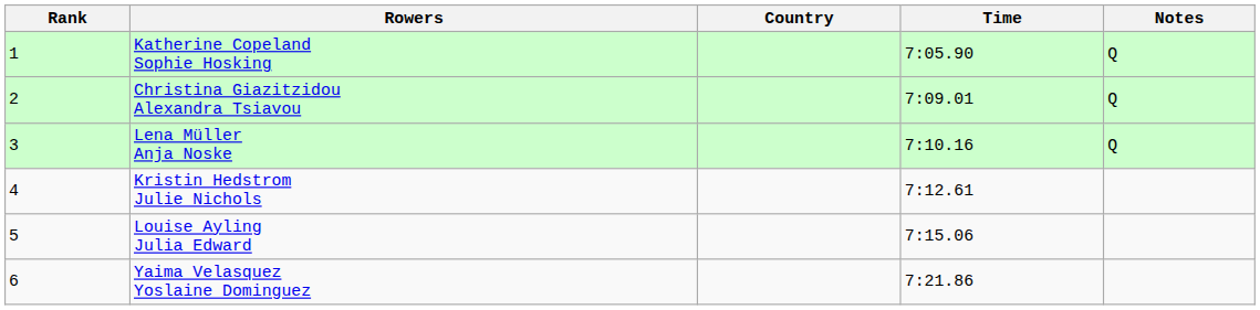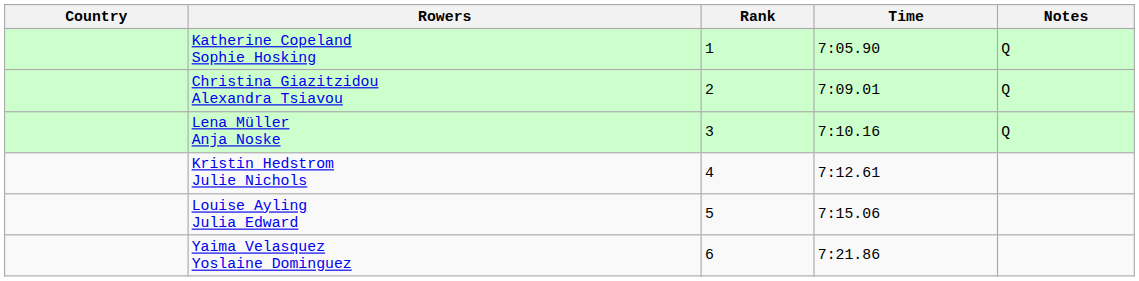 <table class="wikitable sortable" width=50%>
 <tr>
+<th>Country</th>
+<th>Rowers</th>
 <th>Rank</th>
-<th>Rowers</th>
-<th>Country</th>
 <th>Time</th>
 <th>Notes</th>
 </tr>
 <tr bgcolor=ccffcc>
+<td></td>
+<td><a href='#'>Katherine Copeland</a><br><a href='#'>Sophie Hosking</a></td>
 <td>1</td>
-<td><a href='#'>Katherine Copeland</a><br><a href='#'>Sophie Hosking</a></td>
-<td></td>
 <td>7:05.90</td>
 <td>Q</td>
 </tr>
 <tr bgcolor=ccffcc>
+<td></td>
+<td><a href='#'>Christina Giazitzidou</a><br><a href='#'>Alexandra Tsiavou</a></td>
 <td>2</td>
-<td><a href='#'>Christina Giazitzidou</a><br><a href='#'>Alexandra Tsiavou</a></td>
-<td></td>
 <td>7:09.01</td>
 <td>Q</td>
 </tr>
 <tr bgcolor=ccffcc>
+<td></td>
+<td><a href='#'>Lena Müller</a><br><a href='#'>Anja Noske</a></td>
 <td>3</td>
-<td><a href='#'>Lena Müller</a><br><a href='#'>Anja Noske</a></td>
-<td></td>
 <td>7:10.16</td>
 <td>Q</td>
 </tr>
 <tr>
+<td></td>
+<td><a href='#'>Kristin Hedstrom</a><br><a href='#'>Julie Nichols</a></td>
 <td>4</td>
-<td><a href='#'>Kristin Hedstrom</a><br><a href='#'>Julie Nichols</a></td>
-<td></td>
 <td>7:12.61</td>
 <td></td>
 </tr>
 <tr>
+<td></td>
+<td><a href='#'>Louise Ayling</a><br><a href='#'>Julia Edward</a></td>
 <td>5</td>
-<td><a href='#'>Louise Ayling</a><br><a href='#'>Julia Edward</a></td>
-<td></td>
 <td>7:15.06</td>
 <td></td>
 </tr>
 <tr>
+<td></td>
+<td><a href='#'>Yaima Velasquez</a><br><a href='#'>Yoslaine Dominguez</a></td>
 <td>6</td>
-<td><a href='#'>Yaima Velasquez</a><br><a href='#'>Yoslaine Dominguez</a></td>
-<td></td>
 <td>7:21.86</td>
 <td></td>
 </tr>
 </table>
